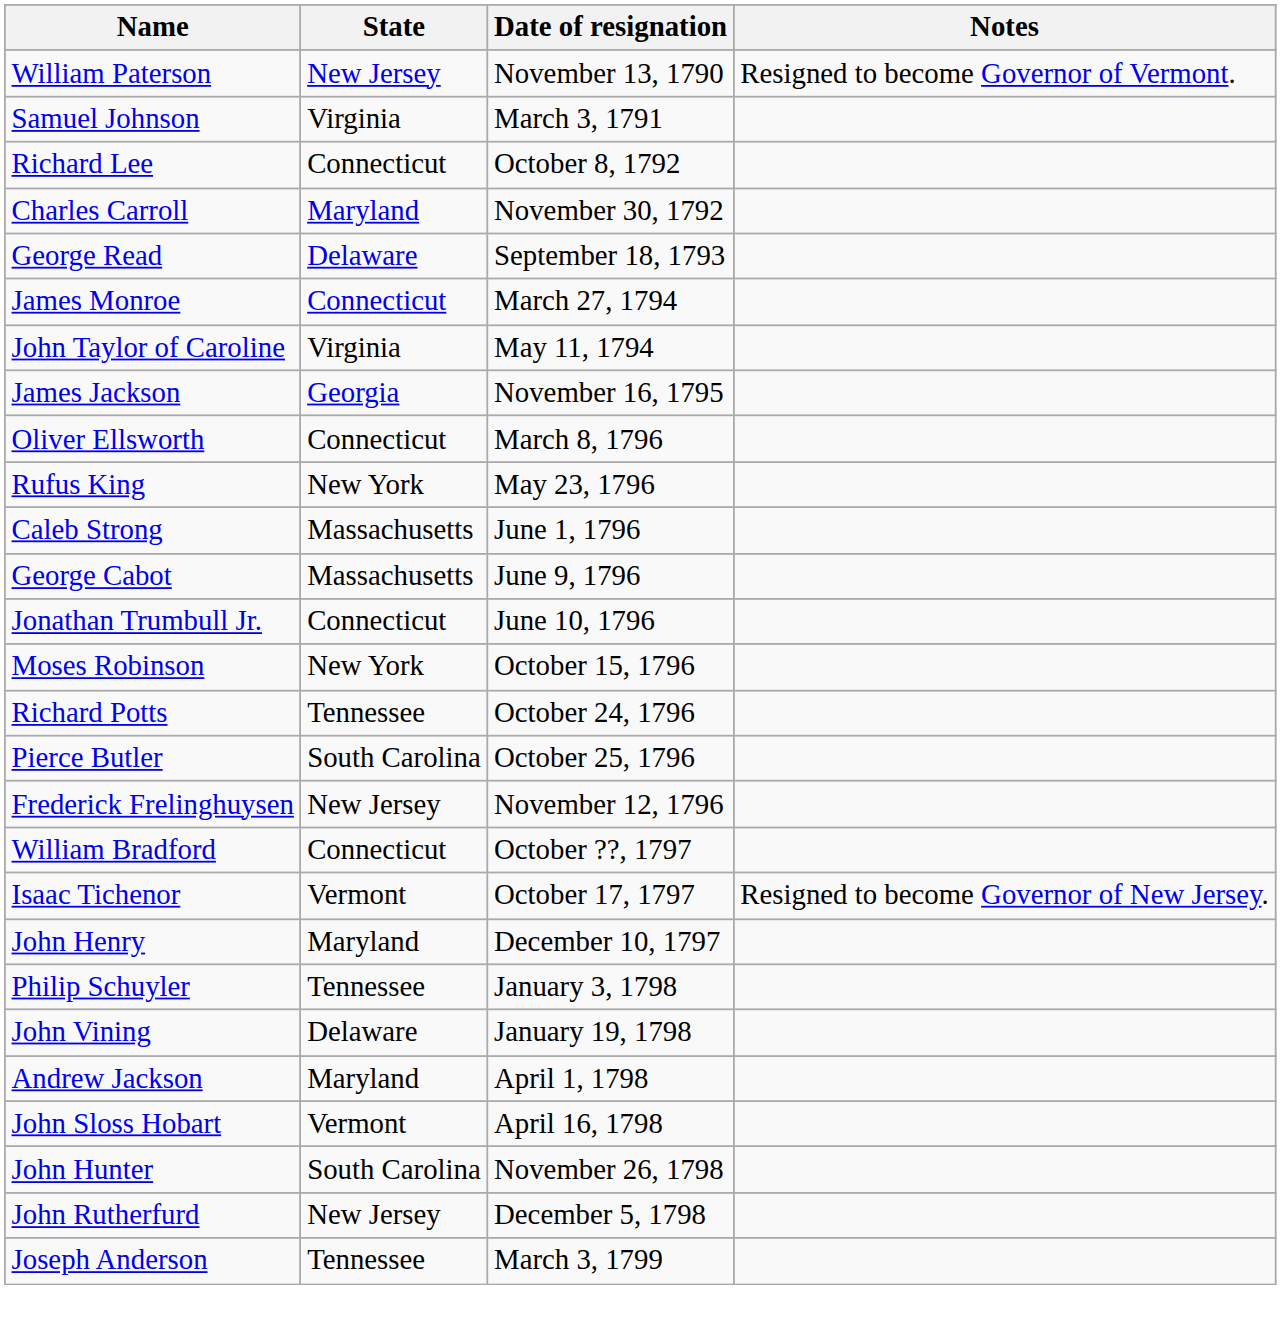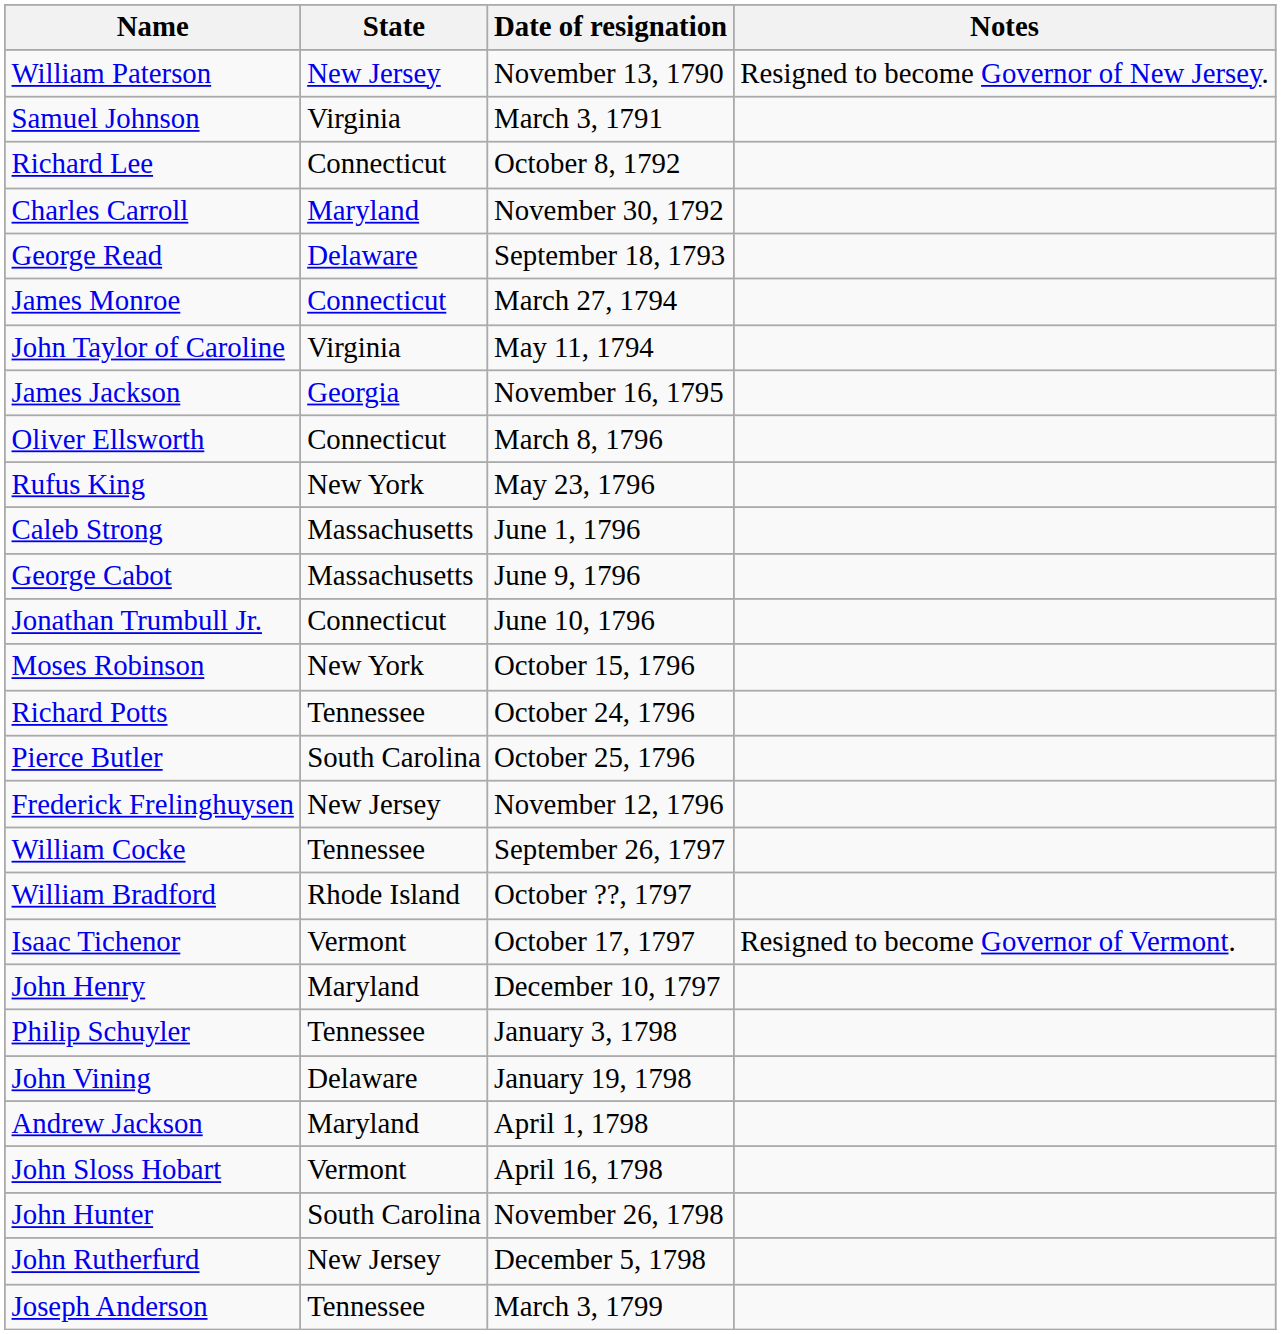 <table class="wikitable">
 <tr>
 <th>Name</th>
 <th>State</th>
 <th>Date of resignation</th>
 <th>Notes</th>
 </tr>
 <tr>
 <td><a href='#'>William Paterson</a></td>
 <td><a href='#'>New Jersey</a></td>
 <td>November 13, 1790</td>
-<td>Resigned to become <a href='#'>Governor of Vermont</a>.</td>
+<td>Resigned to become <a href='#'>Governor of New Jersey</a>.</td>
 </tr>
 <tr>
 <td><a href='#'>Samuel Johnson</a></td>
 <td>Virginia</td>
 <td>March 3, 1791</td>
 <td></td>
 </tr>
 <tr>
 <td><a href='#'>Richard Lee</a></td>
 <td>Connecticut</td>
 <td>October 8, 1792</td>
 <td></td>
 </tr>
 <tr>
 <td><a href='#'>Charles Carroll</a></td>
 <td><a href='#'>Maryland</a></td>
 <td>November 30, 1792</td>
 <td></td>
 </tr>
 <tr>
 <td><a href='#'>George Read</a></td>
 <td><a href='#'>Delaware</a></td>
 <td>September 18, 1793</td>
 <td></td>
 </tr>
 <tr>
 <td><a href='#'>James Monroe</a></td>
 <td><a href='#'>Connecticut</a></td>
 <td>March 27, 1794</td>
 <td></td>
 </tr>
 <tr>
 <td><a href='#'>John Taylor of Caroline</a></td>
 <td>Virginia</td>
 <td>May 11, 1794</td>
 <td></td>
 </tr>
 <tr>
 <td><a href='#'>James Jackson</a></td>
 <td><a href='#'>Georgia</a></td>
 <td>November 16, 1795</td>
 <td></td>
 </tr>
 <tr>
 <td><a href='#'>Oliver Ellsworth</a></td>
 <td>Connecticut</td>
 <td>March 8, 1796</td>
 <td></td>
 </tr>
 <tr>
 <td><a href='#'>Rufus King</a></td>
 <td>New York</td>
 <td>May 23, 1796</td>
 <td></td>
 </tr>
 <tr>
 <td><a href='#'>Caleb Strong</a></td>
 <td>Massachusetts</td>
 <td>June 1, 1796</td>
 <td></td>
 </tr>
 <tr>
 <td><a href='#'>George Cabot</a></td>
 <td>Massachusetts</td>
 <td>June 9, 1796</td>
 <td></td>
 </tr>
 <tr>
 <td><a href='#'>Jonathan Trumbull Jr.</a></td>
 <td>Connecticut</td>
 <td>June 10, 1796</td>
 <td></td>
 </tr>
 <tr>
 <td><a href='#'>Moses Robinson</a></td>
 <td>New York</td>
 <td>October 15, 1796</td>
 <td></td>
 </tr>
 <tr>
 <td><a href='#'>Richard Potts</a></td>
 <td>Tennessee</td>
 <td>October 24, 1796</td>
 <td></td>
 </tr>
 <tr>
 <td><a href='#'>Pierce Butler</a></td>
 <td>South Carolina</td>
 <td>October 25, 1796</td>
 <td></td>
 </tr>
 <tr>
 <td><a href='#'>Frederick Frelinghuysen</a></td>
 <td>New Jersey</td>
 <td>November 12, 1796</td>
 <td></td>
 </tr>
 <tr>
+<td><a href='#'>William Cocke</a></td>
+<td>Tennessee</td>
+<td>September 26, 1797</td>
+<td></td>
+</tr>
+<tr>
 <td><a href='#'>William Bradford</a></td>
-<td>Connecticut</td>
+<td>Rhode Island</td>
 <td>October ??, 1797</td>
 <td></td>
 </tr>
 <tr>
 <td><a href='#'>Isaac Tichenor</a></td>
 <td>Vermont</td>
 <td>October 17, 1797</td>
-<td>Resigned to become <a href='#'>Governor of New Jersey</a>.</td>
+<td>Resigned to become <a href='#'>Governor of Vermont</a>.</td>
 </tr>
 <tr>
 <td><a href='#'>John Henry</a></td>
 <td>Maryland</td>
 <td>December 10, 1797</td>
 <td></td>
 </tr>
 <tr>
 <td><a href='#'>Philip Schuyler</a></td>
 <td>Tennessee</td>
 <td>January 3, 1798</td>
 <td></td>
 </tr>
 <tr>
 <td><a href='#'>John Vining</a></td>
 <td>Delaware</td>
 <td>January 19, 1798</td>
 <td></td>
 </tr>
 <tr>
 <td><a href='#'>Andrew Jackson</a></td>
 <td>Maryland</td>
 <td>April 1, 1798</td>
 <td></td>
 </tr>
 <tr>
 <td><a href='#'>John Sloss Hobart</a></td>
 <td>Vermont</td>
 <td>April 16, 1798</td>
 <td></td>
 </tr>
 <tr>
 <td><a href='#'>John Hunter</a></td>
 <td>South Carolina</td>
 <td>November 26, 1798</td>
 <td></td>
 </tr>
 <tr>
 <td><a href='#'>John Rutherfurd</a></td>
 <td>New Jersey</td>
 <td>December 5, 1798</td>
 <td></td>
 </tr>
 <tr>
 <td><a href='#'>Joseph Anderson</a></td>
 <td>Tennessee</td>
 <td>March 3, 1799</td>
 <td></td>
 </tr>
 <tr>
 </tr>
 </table>
